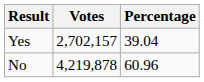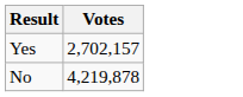 <table class="wikitable">
 <tr>
 <th>Result</th>
 <th>Votes</th>
-<th>Percentage</th>
 </tr>
 <tr>
 <td>Yes</td>
 <td>2,702,157</td>
-<td>39.04</td>
 </tr>
 <tr>
 <td>No</td>
 <td>4,219,878</td>
-<td>60.96</td>
 </tr>
 </table>
